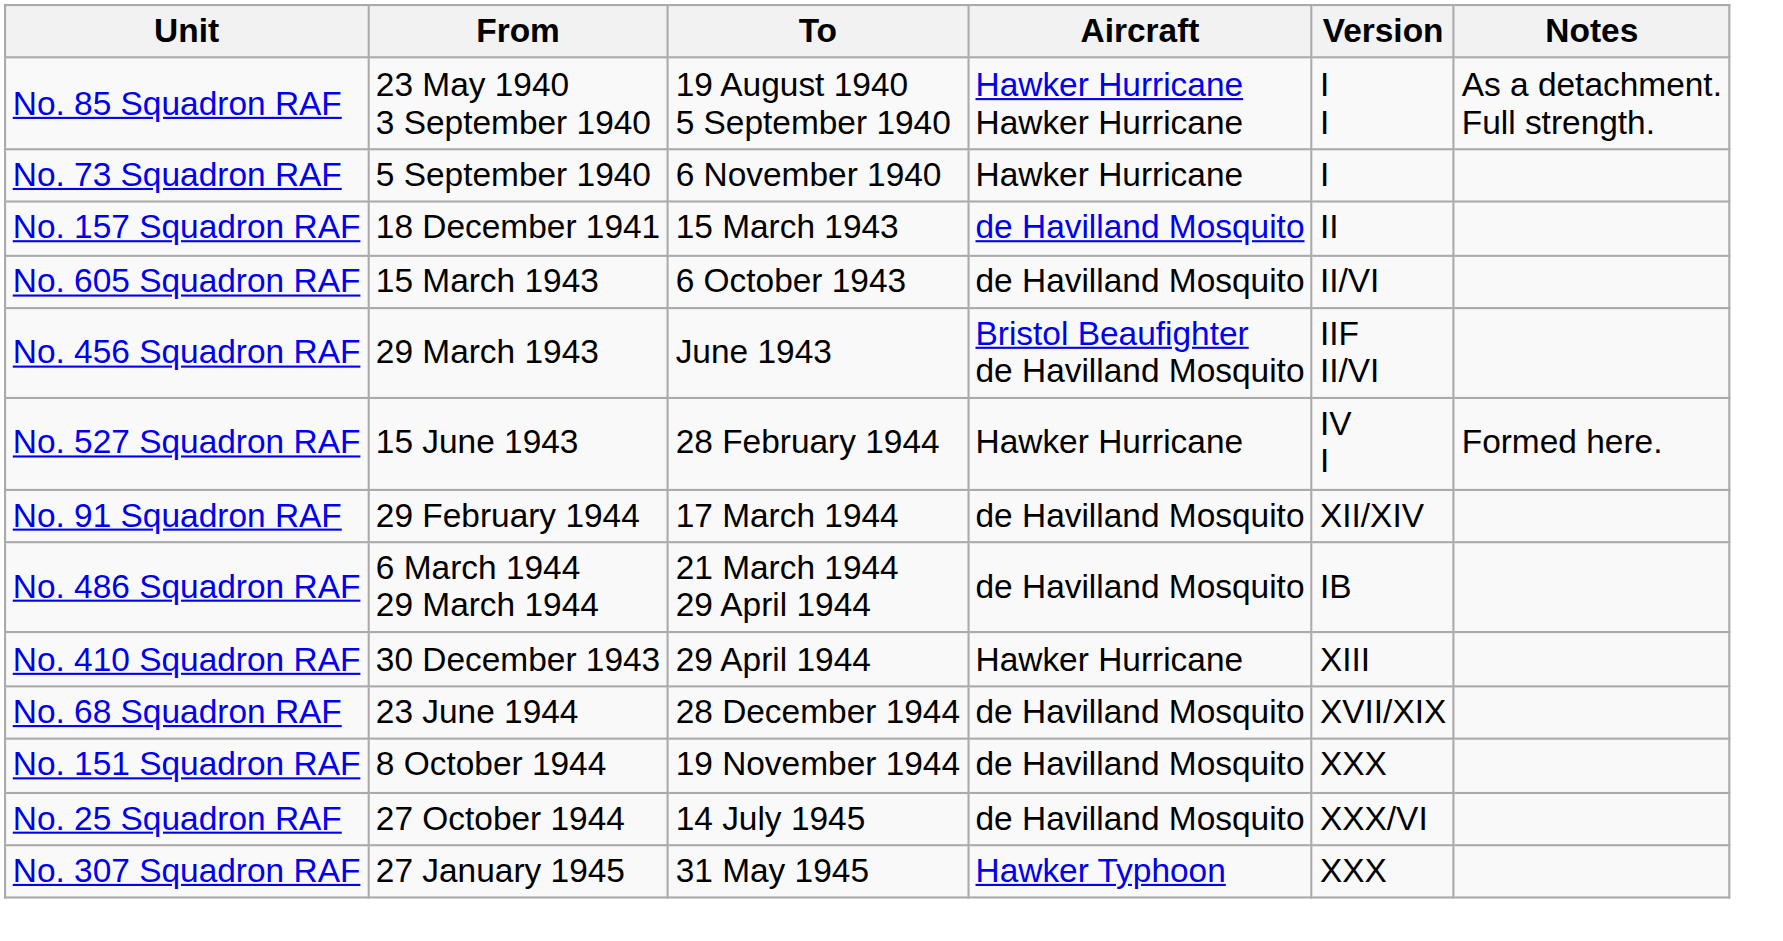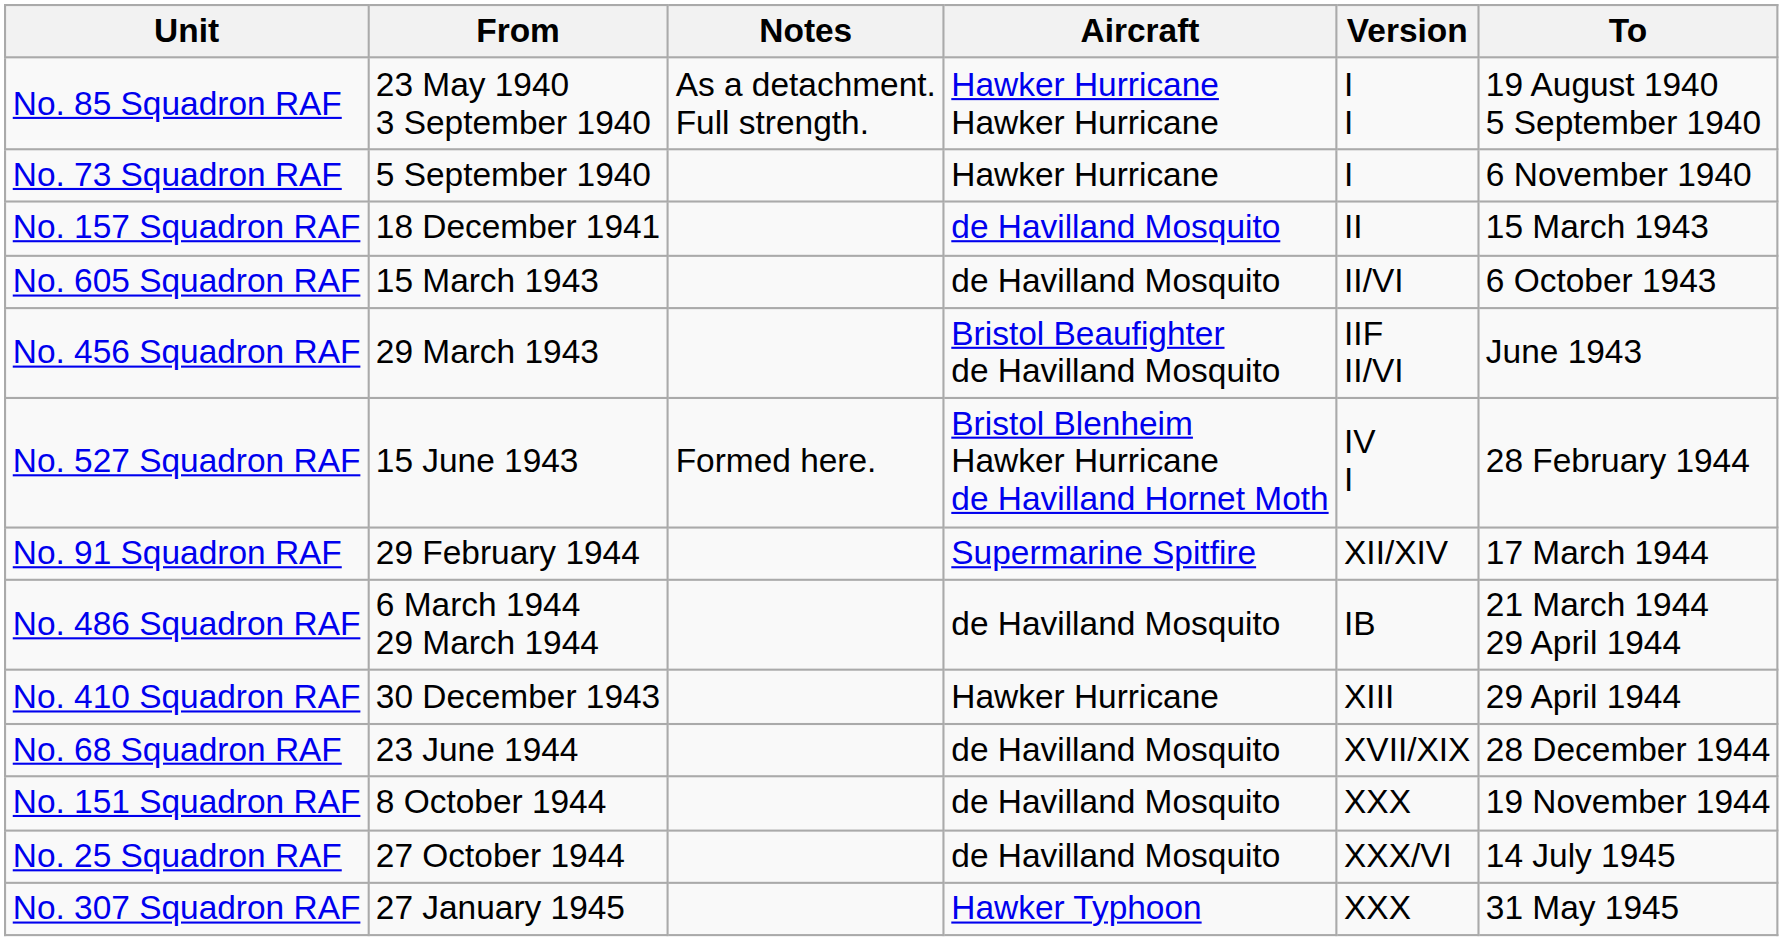 <table class="wikitable">
 <tr>
 <th>Unit</th>
 <th>From</th>
-<th>To</th>
+<th>Notes</th>
 <th>Aircraft</th>
 <th>Version</th>
-<th>Notes</th>
+<th>To</th>
 </tr>
 <tr>
 <td><a href='#'>No. 85 Squadron RAF</a></td>
 <td>23 May 1940<br>3 September 1940</td>
-<td>19 August 1940<br>5 September 1940</td>
+<td>As a detachment.<br>Full strength.</td>
 <td><a href='#'>Hawker Hurricane</a><br>Hawker Hurricane</td>
 <td>I<br>I</td>
-<td>As a detachment.<br>Full strength.</td>
+<td>19 August 1940<br>5 September 1940</td>
 </tr>
 <tr>
 <td><a href='#'>No. 73 Squadron RAF</a></td>
 <td>5 September 1940</td>
-<td>6 November 1940</td>
+<td></td>
 <td>Hawker Hurricane</td>
 <td>I</td>
-<td></td>
+<td>6 November 1940</td>
 </tr>
 <tr>
 <td><a href='#'>No. 157 Squadron RAF</a></td>
 <td>18 December 1941</td>
-<td>15 March 1943</td>
+<td></td>
 <td><a href='#'>de Havilland Mosquito</a></td>
 <td>II</td>
-<td></td>
+<td>15 March 1943</td>
 </tr>
 <tr>
 <td><a href='#'>No. 605 Squadron RAF</a></td>
 <td>15 March 1943</td>
-<td>6 October 1943</td>
+<td></td>
 <td>de Havilland Mosquito</td>
 <td>II/VI</td>
-<td></td>
+<td>6 October 1943</td>
 </tr>
 <tr>
 <td><a href='#'>No. 456 Squadron RAF</a></td>
 <td>29 March 1943</td>
-<td>June 1943</td>
+<td></td>
 <td><a href='#'>Bristol Beaufighter</a><br>de Havilland Mosquito</td>
 <td>IIF<br>II/VI</td>
-<td></td>
+<td>June 1943</td>
 </tr>
 <tr>
 <td><a href='#'>No. 527 Squadron RAF</a></td>
 <td>15 June 1943</td>
+<td>Formed here.</td>
+<td><a href='#'>Bristol Blenheim</a><br>Hawker Hurricane<br><a href='#'>de Havilland Hornet Moth</a></td>
+<td>IV<br>I<br></td>
 <td>28 February 1944</td>
-<td>Hawker Hurricane</td>
-<td>IV<br>I<br></td>
-<td>Formed here.</td>
 </tr>
 <tr>
 <td><a href='#'>No. 91 Squadron RAF</a></td>
 <td>29 February 1944</td>
+<td></td>
+<td><a href='#'>Supermarine Spitfire</a></td>
+<td>XII/XIV</td>
 <td>17 March 1944</td>
-<td>de Havilland Mosquito</td>
-<td>XII/XIV</td>
-<td></td>
 </tr>
 <tr>
 <td><a href='#'>No. 486 Squadron RAF</a></td>
 <td>6 March 1944<br>29 March 1944</td>
-<td>21 March 1944<br>29 April 1944</td>
+<td></td>
 <td>de Havilland Mosquito</td>
 <td>IB</td>
-<td></td>
+<td>21 March 1944<br>29 April 1944</td>
 </tr>
 <tr>
 <td><a href='#'>No. 410 Squadron RAF</a></td>
 <td>30 December 1943</td>
-<td>29 April 1944</td>
+<td></td>
 <td>Hawker Hurricane</td>
 <td>XIII</td>
-<td></td>
+<td>29 April 1944</td>
 </tr>
 <tr>
 <td><a href='#'>No. 68 Squadron RAF</a></td>
 <td>23 June 1944</td>
-<td>28 December 1944</td>
+<td></td>
 <td>de Havilland Mosquito</td>
 <td>XVII/XIX</td>
-<td></td>
+<td>28 December 1944</td>
 </tr>
 <tr>
 <td><a href='#'>No. 151 Squadron RAF</a></td>
 <td>8 October 1944</td>
-<td>19 November 1944</td>
+<td></td>
 <td>de Havilland Mosquito</td>
 <td>XXX</td>
-<td></td>
+<td>19 November 1944</td>
 </tr>
 <tr>
 <td><a href='#'>No. 25 Squadron RAF</a></td>
 <td>27 October 1944</td>
-<td>14 July 1945</td>
+<td></td>
 <td>de Havilland Mosquito</td>
 <td>XXX/VI</td>
-<td></td>
+<td>14 July 1945</td>
 </tr>
 <tr>
 <td><a href='#'>No. 307 Squadron RAF</a></td>
 <td>27 January 1945</td>
-<td>31 May 1945</td>
+<td></td>
 <td><a href='#'>Hawker Typhoon</a></td>
 <td>XXX</td>
-<td></td>
+<td>31 May 1945</td>
 </tr>
 </table>
